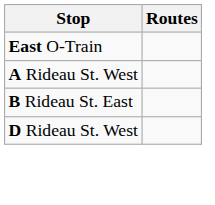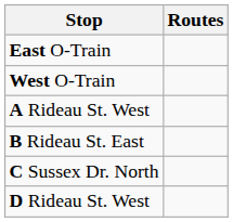 <table class="wikitable">
 <tr>
 <th>Stop</th>
 <th>Routes</th>
 </tr>
 <tr>
 <td><strong>East</strong> O-Train</td>
+<td></td>
+</tr>
+<tr>
+<td><strong>West</strong> O-Train</td>
 <td></td>
 </tr>
 <tr>
 <td><strong>A</strong> Rideau St. West</td>
 <td>             </td>
 </tr>
 <tr>
 <td><strong>B</strong> Rideau St. East</td>
 <td>           </td>
 </tr>
 <tr>
+<td><strong>C</strong> Sussex Dr. North</td>
+<td></td>
+</tr>
+<tr>
 <td><strong>D</strong> Rideau St. West</td>
 <td> </td>
 </tr>
 </table>
